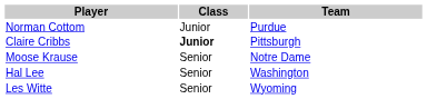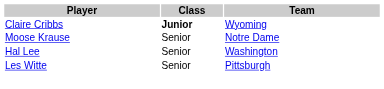 <table style="width:600px" "border:'1' 'solid' 'gray'">
 <tr>
 <th style="background:#CCCCCC;width:40%">Player</th>
 <th style="background:#CCCCCC;width:16%">Class</th>
 <th style="background:#CCCCCC;width:40%">Team</th>
 </tr>
 <tr>
-<td><a href='#'>Norman Cottom</a></td>
-<td>Junior</td>
-<td><a href='#'>Purdue</a></td>
-</tr>
-<tr>
 <td><a href='#'>Claire Cribbs</a></td>
 <td><strong>Junior</strong></td>
-<td><a href='#'>Pittsburgh</a></td>
+<td><a href='#'>Wyoming</a></td>
 </tr>
 <tr>
 <td><a href='#'>Moose Krause</a></td>
 <td>Senior</td>
 <td><a href='#'>Notre Dame</a></td>
 </tr>
 <tr>
 <td><a href='#'>Hal Lee</a></td>
 <td>Senior</td>
 <td><a href='#'>Washington</a></td>
 </tr>
 <tr>
 <td><a href='#'>Les Witte</a></td>
 <td>Senior</td>
-<td><a href='#'>Wyoming</a></td>
+<td><a href='#'>Pittsburgh</a></td>
 </tr>
 </table>
